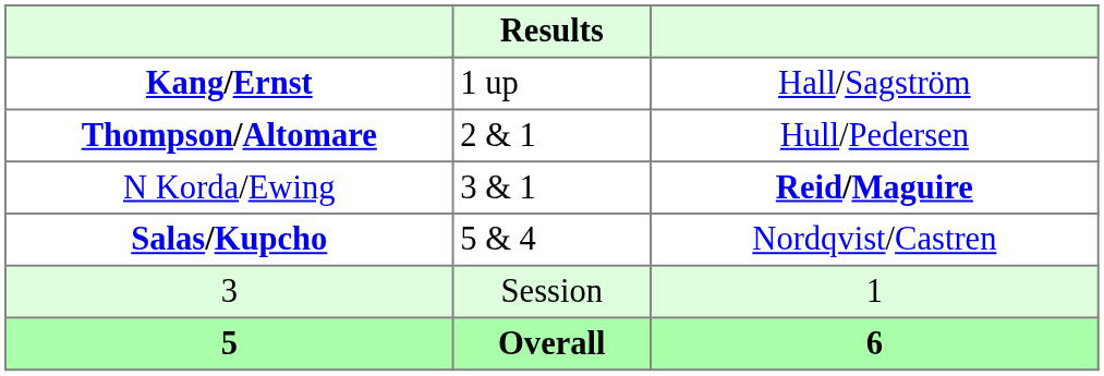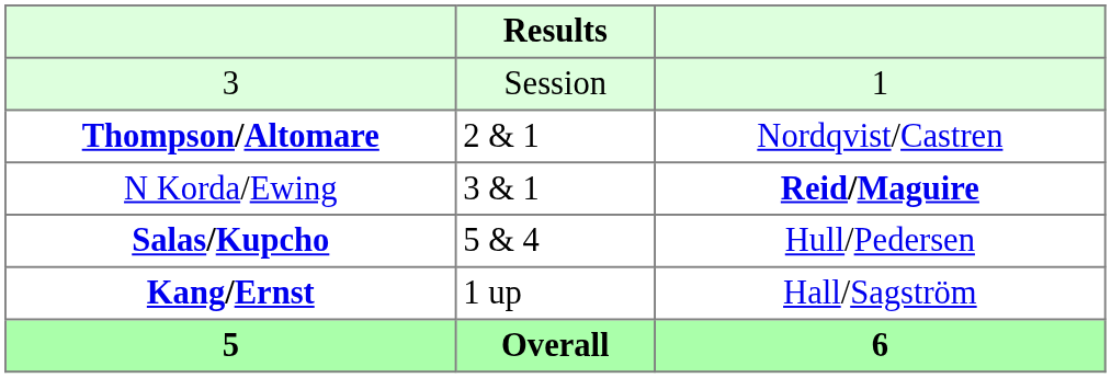 <table border="1" cellpadding="3" style="border-collapse:collapse; text-align:center;">
 <tr style="background:#dfd;">
 <th style="width:13em;"></th>
 <th style="width:5.5em;">Results</th>
 <th style="width:13em;"></th>
 </tr>
-<tr>
-<td><strong><a href='#'>Kang</a>/<a href='#'>Ernst</a></strong></td>
-<td align=left> 1 up</td>
-<td><a href='#'>Hall</a>/<a href='#'>Sagström</a></td>
+<tr style="background:#dfd;">
+<td>3</td>
+<td>Session</td>
+<td>1</td>
 </tr>
 <tr>
 <td><strong><a href='#'>Thompson</a>/<a href='#'>Altomare</a></strong></td>
 <td align=left> 2 & 1</td>
-<td><a href='#'>Hull</a>/<a href='#'>Pedersen</a></td>
+<td><a href='#'>Nordqvist</a>/<a href='#'>Castren</a></td>
 </tr>
 <tr>
 <td><a href='#'>N Korda</a>/<a href='#'>Ewing</a></td>
 <td align=left> 3 & 1</td>
 <td><strong><a href='#'>Reid</a>/<a href='#'>Maguire</a></strong></td>
 </tr>
 <tr>
 <td><strong><a href='#'>Salas</a>/<a href='#'>Kupcho</a></strong></td>
 <td align=left> 5 & 4</td>
-<td><a href='#'>Nordqvist</a>/<a href='#'>Castren</a></td>
+<td><a href='#'>Hull</a>/<a href='#'>Pedersen</a></td>
 </tr>
-<tr style="background:#dfd;">
-<td>3</td>
-<td>Session</td>
-<td>1</td>
+<tr>
+<td><strong><a href='#'>Kang</a>/<a href='#'>Ernst</a></strong></td>
+<td align=left> 1 up</td>
+<td><a href='#'>Hall</a>/<a href='#'>Sagström</a></td>
 </tr>
 <tr style="background:#afa;">
 <th>5</th>
 <th>Overall</th>
 <th>6</th>
 </tr>
 </table>
